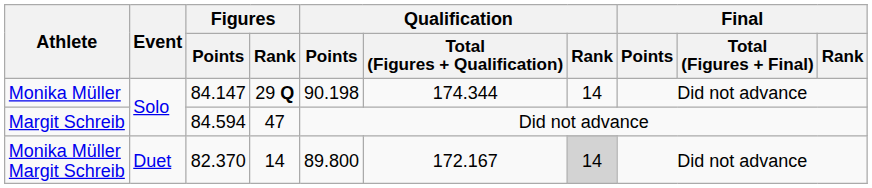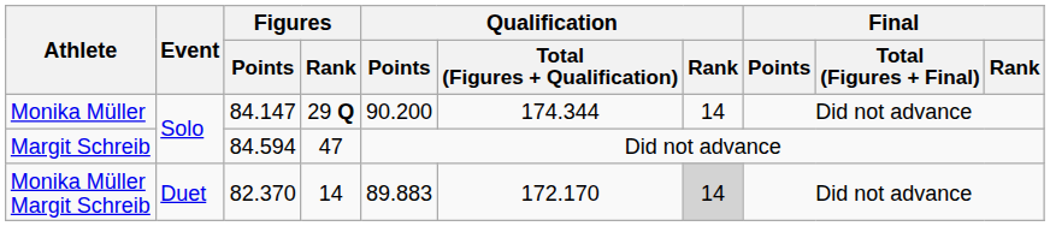 <table class="wikitable" style="font-size:90%">
 <tr>
 <th rowspan="2">Athlete</th>
 <th rowspan="2">Event</th>
 <th colspan=2>Figures</th>
 <th colspan=3>Qualification</th>
 <th colspan=3>Final</th>
 </tr>
 <tr style="font-size:95%">
 <th>Points</th>
 <th>Rank</th>
 <th>Points</th>
 <th>Total<br>(Figures + Qualification)</th>
 <th>Rank</th>
 <th>Points</th>
 <th>Total<br>(Figures + Final)</th>
 <th>Rank</th>
 </tr>
 <tr align=center>
 <td align=left><a href='#'>Monika Müller</a></td>
 <td align=left rowspan=2><a href='#'>Solo</a></td>
 <td>84.147</td>
 <td>29 <strong>Q</strong></td>
-<td>90.198</td>
+<td>90.200</td>
 <td>174.344</td>
 <td>14</td>
 <td colspan=3>Did not advance</td>
 </tr>
 <tr align=center>
 <td align=left><a href='#'>Margit Schreib</a></td>
 <td>84.594</td>
 <td>47</td>
 <td colspan=6>Did not advance</td>
 </tr>
 <tr align=center>
 <td align=left><a href='#'>Monika Müller</a><br><a href='#'>Margit Schreib</a></td>
 <td align=left><a href='#'>Duet</a></td>
 <td>82.370</td>
 <td>14</td>
-<td>89.800</td>
-<td>172.167</td>
+<td>89.883</td>
+<td>172.170</td>
 <td style="background: lightgrey;">14</td>
 <td colspan=3>Did not advance</td>
 </tr>
 </table>
